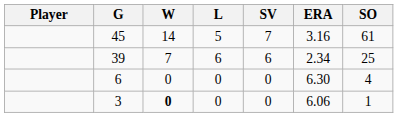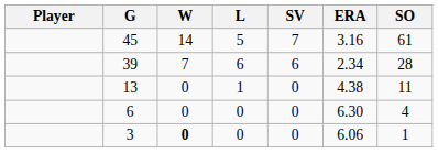 <table class="wikitable sortable">
 <tr>
 <th bgcolor="#DDDDFF" width="16%">Player</th>
 <th bgcolor="#DDDDFF" width="9%">G</th>
 <th bgcolor="#DDDDFF" width="9%">W</th>
 <th bgcolor="#DDDDFF" width="9%">L</th>
 <th bgcolor="#DDDDFF" width="9%">SV</th>
 <th bgcolor="#DDDDFF" width="9%">ERA</th>
 <th bgcolor="#DDDDFF" width="9%">SO</th>
 </tr>
 <tr align="center">
 <td></td>
 <td>45</td>
 <td>14</td>
 <td>5</td>
 <td>7</td>
 <td>3.16</td>
 <td>61</td>
 </tr>
 <tr align="center">
 <td></td>
 <td>39</td>
 <td>7</td>
 <td>6</td>
 <td>6</td>
 <td>2.34</td>
-<td>25</td>
+<td>28</td>
+</tr>
+<tr align="center">
+<td></td>
+<td>13</td>
+<td>0</td>
+<td>1</td>
+<td>0</td>
+<td>4.38</td>
+<td>11</td>
 </tr>
 <tr align="center">
 <td></td>
 <td>6</td>
 <td>0</td>
 <td>0</td>
 <td>0</td>
 <td>6.30</td>
 <td>4</td>
 </tr>
 <tr align="center">
 <td></td>
 <td>3</td>
 <td><strong>0</strong></td>
 <td>0</td>
 <td>0</td>
 <td>6.06</td>
 <td>1</td>
 </tr>
 </table>
